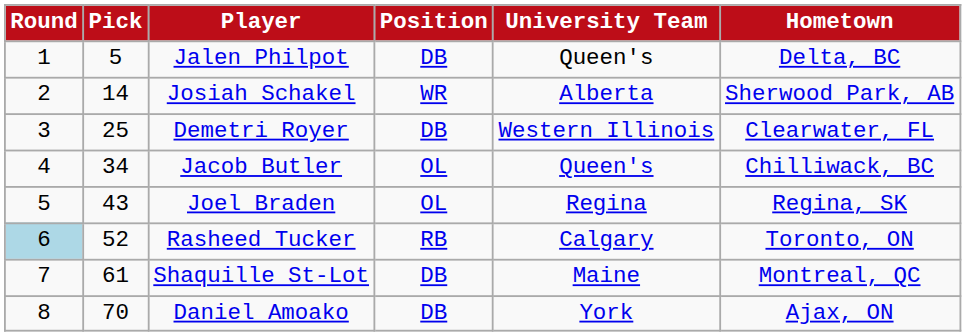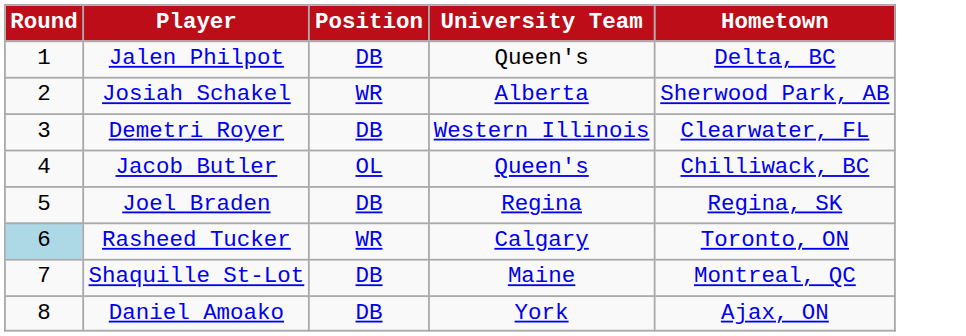 <table class="wikitable" style="font-size: 95%;">
 <tr>
 <th style="background:#BD0D18;color:#FFFFFF;">Round</th>
-<th style="background:#BD0D18;color:#FFFFFF;">Pick</th>
 <th style="background:#BD0D18;color:#FFFFFF;">Player</th>
 <th style="background:#BD0D18;color:#FFFFFF;">Position</th>
 <th style="background:#BD0D18;color:#FFFFFF;">University Team</th>
 <th style="background:#BD0D18;color:#FFFFFF;">Hometown</th>
 </tr>
 <tr align="center">
 <td align=center>1</td>
-<td>5</td>
 <td><a href='#'>Jalen Philpot</a></td>
 <td><a href='#'>DB</a></td>
 <td>Queen's</td>
 <td><a href='#'>Delta, BC</a></td>
 </tr>
 <tr align="center">
 <td align=center>2</td>
-<td>14</td>
 <td><a href='#'>Josiah Schakel</a></td>
 <td><a href='#'>WR</a></td>
 <td><a href='#'>Alberta</a></td>
 <td><a href='#'>Sherwood Park, AB</a></td>
 </tr>
 <tr align="center">
 <td align=center>3</td>
-<td>25</td>
 <td><a href='#'>Demetri Royer</a></td>
 <td><a href='#'>DB</a></td>
 <td><a href='#'>Western Illinois</a></td>
 <td><a href='#'>Clearwater, FL</a></td>
 </tr>
 <tr align="center">
 <td align=center>4</td>
-<td>34</td>
 <td><a href='#'>Jacob Butler</a></td>
 <td><a href='#'>OL</a></td>
 <td><a href='#'>Queen's</a></td>
 <td><a href='#'>Chilliwack, BC</a></td>
 </tr>
 <tr align="center">
 <td align=center>5</td>
-<td>43</td>
 <td><a href='#'>Joel Braden</a></td>
-<td><a href='#'>OL</a></td>
+<td><a href='#'>DB</a></td>
 <td><a href='#'>Regina</a></td>
 <td><a href='#'>Regina, SK</a></td>
 </tr>
 <tr align="center">
 <td align=center style="background: lightblue;">6</td>
-<td>52</td>
 <td><a href='#'>Rasheed Tucker</a></td>
-<td><a href='#'>RB</a></td>
+<td><a href='#'>WR</a></td>
 <td><a href='#'>Calgary</a></td>
 <td><a href='#'>Toronto, ON</a></td>
 </tr>
 <tr align="center">
 <td align=center>7</td>
-<td>61</td>
 <td><a href='#'>Shaquille St-Lot</a></td>
 <td><a href='#'>DB</a></td>
 <td><a href='#'>Maine</a></td>
 <td><a href='#'>Montreal, QC</a></td>
 </tr>
 <tr align="center">
 <td align=center>8</td>
-<td>70</td>
 <td><a href='#'>Daniel Amoako</a></td>
 <td><a href='#'>DB</a></td>
 <td><a href='#'>York</a></td>
 <td><a href='#'>Ajax, ON</a></td>
 </tr>
 </table>
